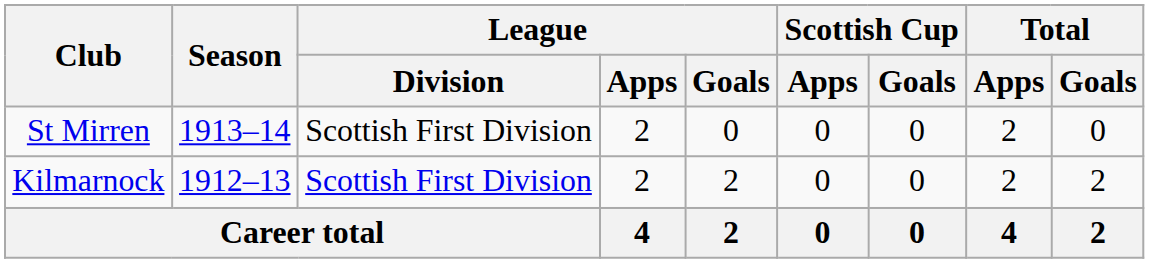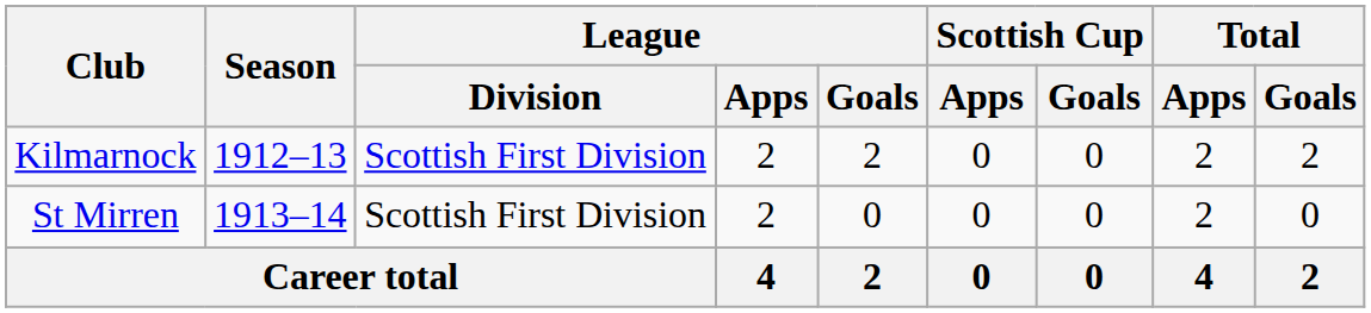 <table class="wikitable" style="text-align: center;">
 <tr>
 <th rowspan="2">Club</th>
 <th rowspan="2">Season</th>
 <th colspan="3">League</th>
 <th colspan="2">Scottish Cup</th>
 <th colspan="2">Total</th>
 </tr>
 <tr>
 <th>Division</th>
 <th>Apps</th>
 <th>Goals</th>
 <th>Apps</th>
 <th>Goals</th>
 <th>Apps</th>
 <th>Goals</th>
 </tr>
 <tr>
+<td><a href='#'>Kilmarnock</a></td>
+<td><a href='#'>1912–13</a></td>
+<td><a href='#'>Scottish First Division</a></td>
+<td>2</td>
+<td>2</td>
+<td>0</td>
+<td>0</td>
+<td>2</td>
+<td>2</td>
+</tr>
+<tr>
 <td><a href='#'>St Mirren</a></td>
 <td><a href='#'>1913–14</a></td>
 <td>Scottish First Division</td>
 <td>2</td>
 <td>0</td>
 <td>0</td>
 <td>0</td>
 <td>2</td>
 <td>0</td>
 </tr>
 <tr>
-<td><a href='#'>Kilmarnock</a></td>
-<td><a href='#'>1912–13</a></td>
-<td><a href='#'>Scottish First Division</a></td>
-<td>2</td>
-<td>2</td>
-<td>0</td>
-<td>0</td>
-<td>2</td>
-<td>2</td>
-</tr>
-<tr>
 <th colspan="3">Career total</th>
 <th>4</th>
 <th>2</th>
 <th>0</th>
 <th>0</th>
 <th>4</th>
 <th>2</th>
 </tr>
 </table>
